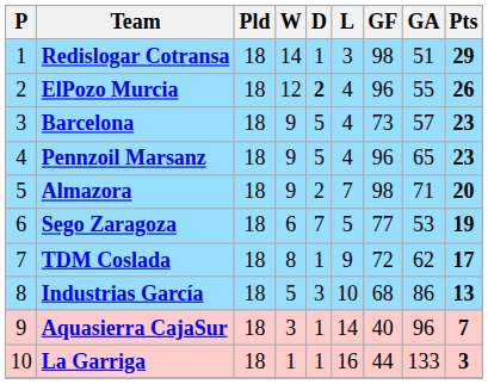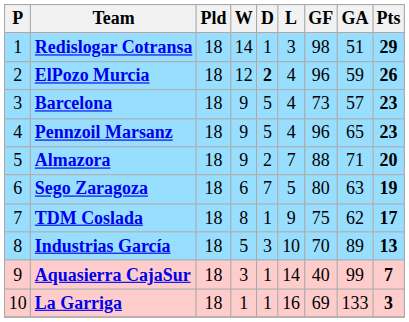 <table class="wikitable sortable" style="text-align: center;">
 <tr>
 <th align="center">P</th>
 <th align="center">Team</th>
 <th align="center">Pld</th>
 <th align="center">W</th>
 <th align="center">D</th>
 <th align="center">L</th>
 <th align="center">GF</th>
 <th align="center">GA</th>
 <th align="center">Pts</th>
 </tr>
 <tr ! style="background:#97DEFF;">
 <td>1</td>
 <td align="left"><strong><a href='#'>Redislogar Cotransa</a></strong></td>
 <td>18</td>
 <td>14</td>
 <td>1</td>
 <td>3</td>
 <td>98</td>
 <td>51</td>
 <td><strong>29</strong></td>
 </tr>
 <tr ! style="background:#97DEFF;">
 <td>2</td>
 <td align="left"><strong><a href='#'>ElPozo Murcia</a></strong></td>
 <td>18</td>
 <td>12</td>
 <td><strong>2</strong></td>
 <td>4</td>
 <td>96</td>
-<td>55</td>
+<td>59</td>
 <td><strong>26</strong></td>
 </tr>
 <tr ! style="background:#97DEFF;">
 <td>3</td>
 <td align="left"><strong><a href='#'>Barcelona</a></strong></td>
 <td>18</td>
 <td>9</td>
 <td>5</td>
 <td>4</td>
 <td>73</td>
 <td>57</td>
 <td><strong>23</strong></td>
 </tr>
 <tr ! style="background:#97DEFF;">
 <td>4</td>
 <td align="left"><strong><a href='#'>Pennzoil Marsanz</a></strong></td>
 <td>18</td>
 <td>9</td>
 <td>5</td>
 <td>4</td>
 <td>96</td>
 <td>65</td>
 <td><strong>23</strong></td>
 </tr>
 <tr ! style="background:#97DEFF;">
 <td>5</td>
 <td align="left"><strong><a href='#'>Almazora</a></strong></td>
 <td>18</td>
 <td>9</td>
 <td>2</td>
 <td>7</td>
-<td>98</td>
+<td>88</td>
 <td>71</td>
 <td><strong>20</strong></td>
 </tr>
 <tr ! style="background:#97DEFF;">
 <td>6</td>
 <td align="left"><strong><a href='#'>Sego Zaragoza</a></strong></td>
 <td>18</td>
 <td>6</td>
 <td>7</td>
 <td>5</td>
-<td>77</td>
-<td>53</td>
+<td>80</td>
+<td>63</td>
 <td><strong>19</strong></td>
 </tr>
 <tr ! style="background:#97DEFF;">
 <td>7</td>
 <td align="left"><strong><a href='#'>TDM Coslada</a></strong></td>
 <td>18</td>
 <td>8</td>
 <td>1</td>
 <td>9</td>
-<td>72</td>
+<td>75</td>
 <td>62</td>
 <td><strong>17</strong></td>
 </tr>
 <tr ! style="background:#97DEFF;">
 <td>8</td>
 <td align="left"><strong><a href='#'>Industrias García</a></strong></td>
 <td>18</td>
 <td>5</td>
 <td>3</td>
 <td>10</td>
-<td>68</td>
-<td>86</td>
+<td>70</td>
+<td>89</td>
 <td><strong>13</strong></td>
 </tr>
 <tr ! style="background:#FFCCCC;">
 <td>9</td>
 <td align="left"><strong><a href='#'>Aquasierra CajaSur</a></strong></td>
 <td>18</td>
 <td>3</td>
 <td>1</td>
 <td>14</td>
 <td>40</td>
-<td>96</td>
+<td>99</td>
 <td><strong>7</strong></td>
 </tr>
 <tr ! style="background:#FFCCCC;">
 <td>10</td>
 <td align="left"><strong><a href='#'>La Garriga</a></strong></td>
 <td>18</td>
 <td>1</td>
 <td>1</td>
 <td>16</td>
-<td>44</td>
+<td>69</td>
 <td>133</td>
 <td><strong>3</strong></td>
 </tr>
 <tr>
 </tr>
 </table>
